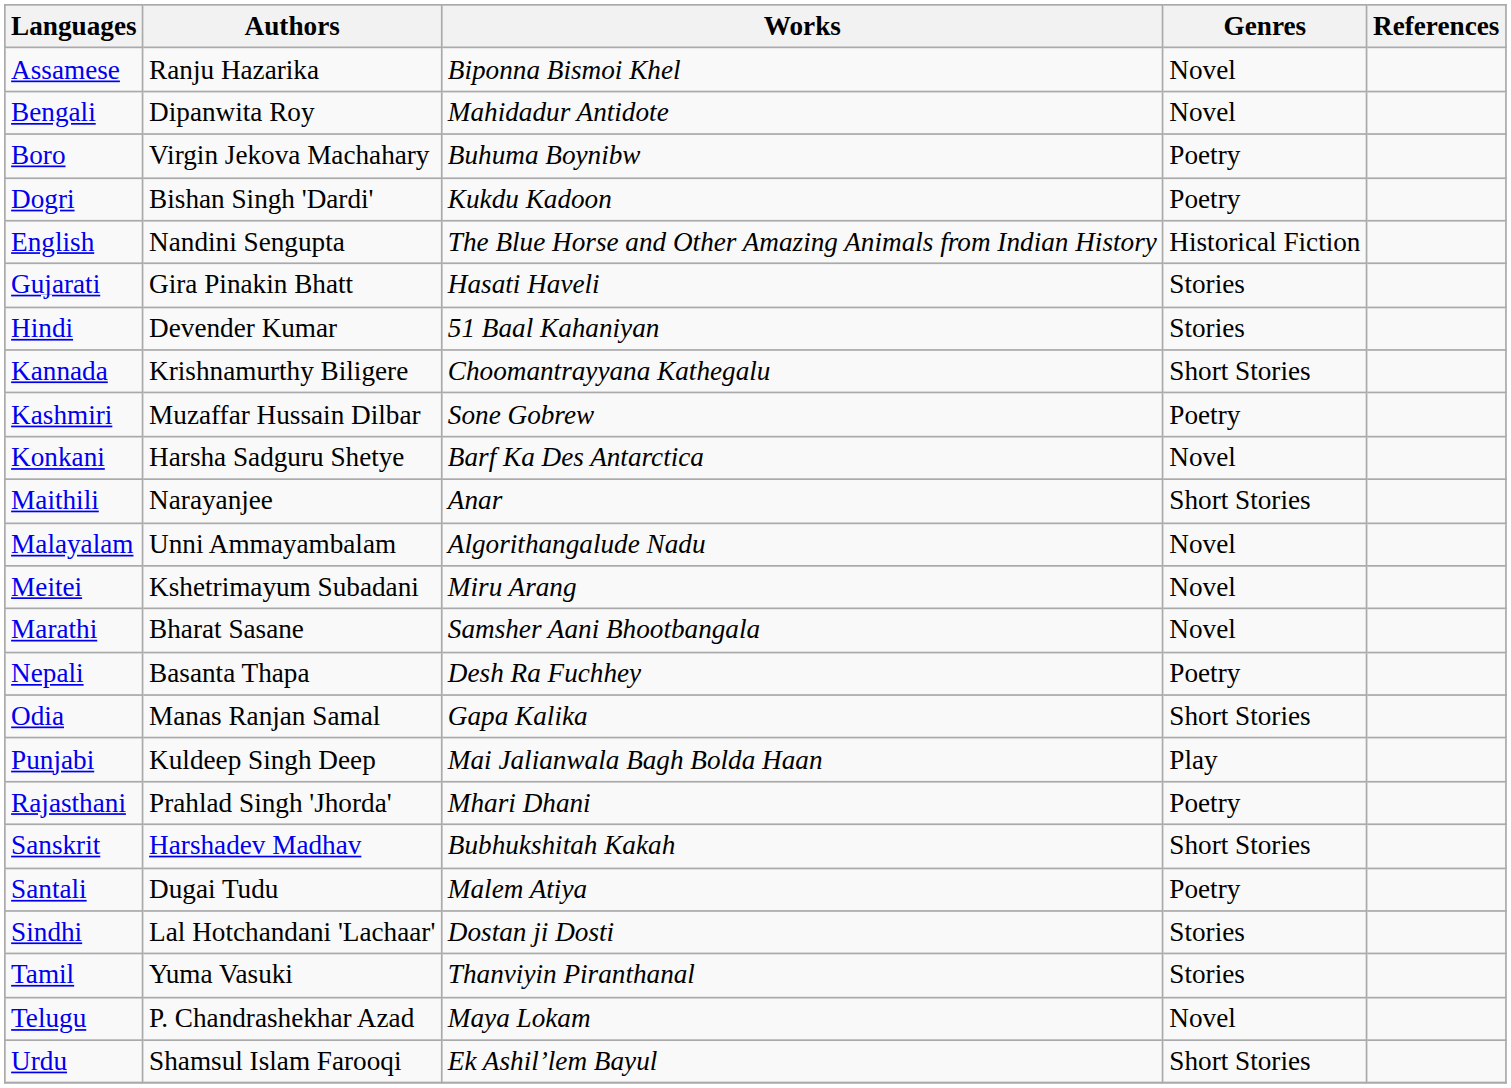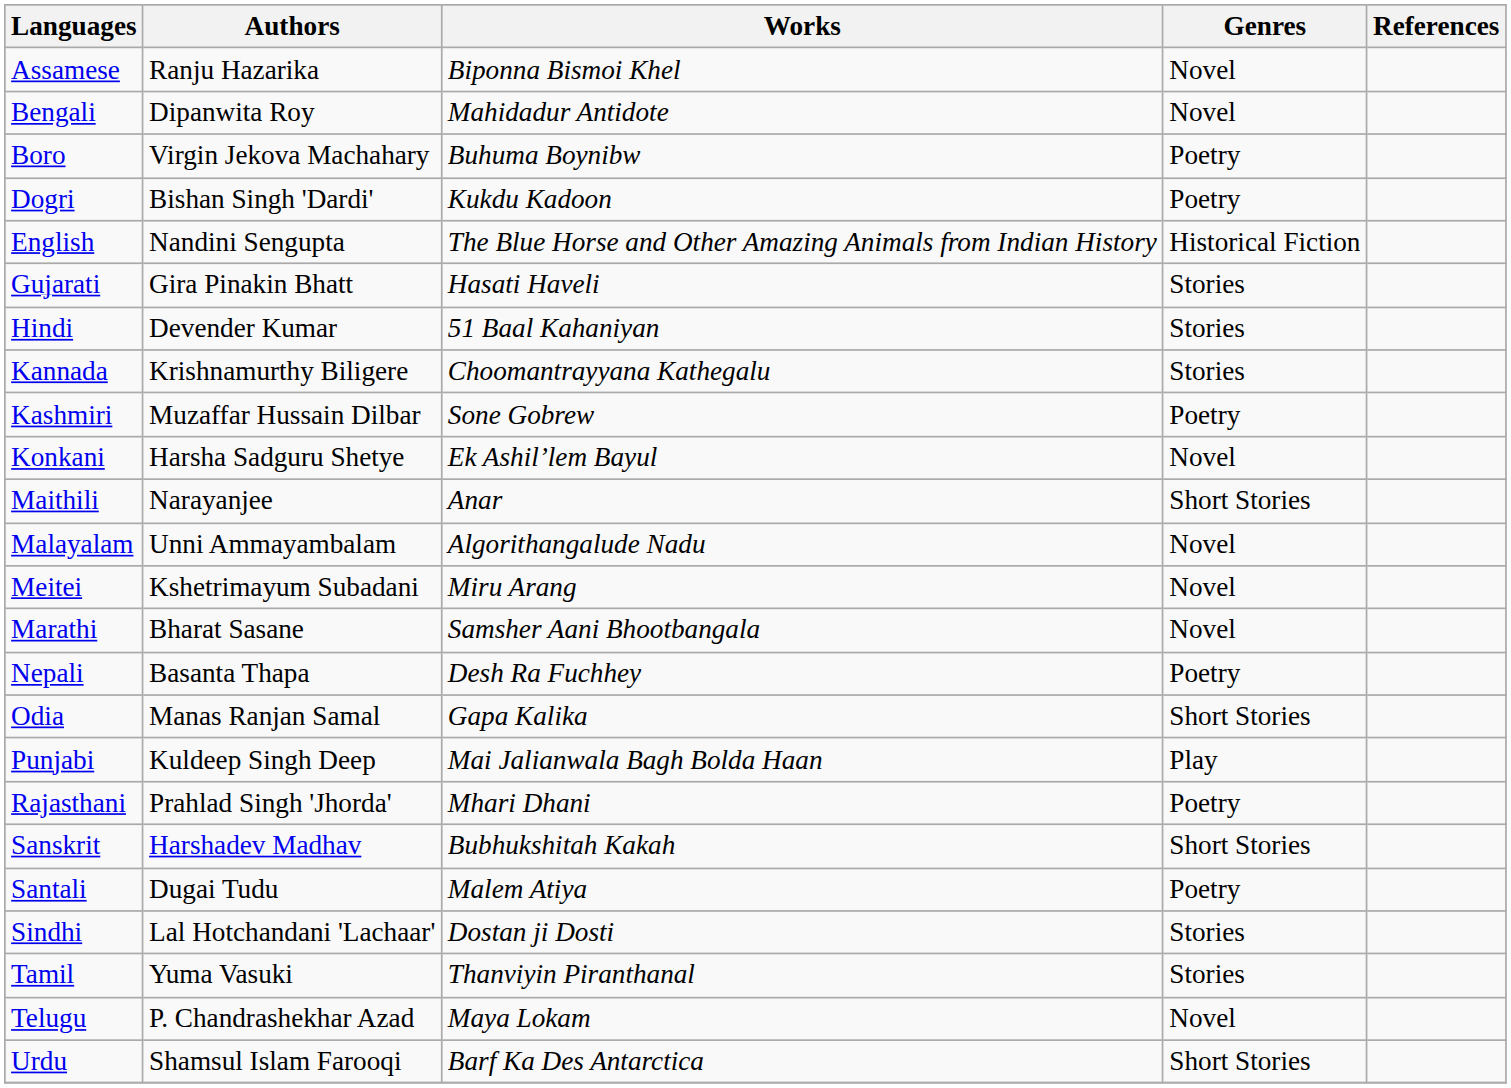 <table class="wikitable sortable">
 <tr>
 <th>Languages</th>
 <th>Authors</th>
 <th>Works</th>
 <th>Genres</th>
 <th class="unsortable">References</th>
 </tr>
 <tr>
 <td><a href='#'>Assamese</a></td>
 <td>Ranju Hazarika</td>
 <td><em>Biponna Bismoi Khel</em></td>
 <td>Novel</td>
 <td></td>
 </tr>
 <tr>
 <td><a href='#'>Bengali</a></td>
 <td>Dipanwita Roy</td>
 <td><em>Mahidadur Antidote</em></td>
 <td>Novel</td>
 <td></td>
 </tr>
 <tr>
 <td><a href='#'>Boro</a></td>
 <td>Virgin Jekova Machahary</td>
 <td><em>Buhuma Boynibw</em></td>
 <td>Poetry</td>
 <td></td>
 </tr>
 <tr>
 <td><a href='#'>Dogri</a></td>
 <td>Bishan Singh 'Dardi'</td>
 <td><em>Kukdu Kadoon</em></td>
 <td>Poetry</td>
 <td></td>
 </tr>
 <tr>
 <td><a href='#'>English</a></td>
 <td>Nandini Sengupta</td>
 <td><em>The Blue Horse and Other Amazing Animals from Indian History</em></td>
 <td>Historical Fiction</td>
 <td></td>
 </tr>
 <tr>
 <td><a href='#'>Gujarati</a></td>
 <td>Gira Pinakin Bhatt</td>
 <td><em>Hasati Haveli</em></td>
 <td>Stories</td>
 <td></td>
 </tr>
 <tr>
 <td><a href='#'>Hindi</a></td>
 <td>Devender Kumar</td>
 <td><em>51 Baal Kahaniyan</em></td>
 <td>Stories</td>
 <td></td>
 </tr>
 <tr>
 <td><a href='#'>Kannada</a></td>
 <td>Krishnamurthy Biligere</td>
 <td><em>Choomantrayyana Kathegalu</em></td>
-<td>Short Stories</td>
+<td>Stories</td>
 <td></td>
 </tr>
 <tr>
 <td><a href='#'>Kashmiri</a></td>
 <td>Muzaffar Hussain Dilbar</td>
 <td><em>Sone Gobrew</em></td>
 <td>Poetry</td>
 <td></td>
 </tr>
 <tr>
 <td><a href='#'>Konkani</a></td>
 <td>Harsha Sadguru Shetye</td>
-<td><em>Barf Ka Des Antarctica</em></td>
+<td><em>Ek Ashil’lem Bayul</em></td>
 <td>Novel</td>
 <td></td>
 </tr>
 <tr>
 <td><a href='#'>Maithili</a></td>
 <td>Narayanjee</td>
 <td><em>Anar</em></td>
 <td>Short Stories</td>
 <td></td>
 </tr>
 <tr>
 <td><a href='#'>Malayalam</a></td>
 <td>Unni Ammayambalam</td>
 <td><em>Algorithangalude Nadu</em></td>
 <td>Novel</td>
 <td></td>
 </tr>
 <tr>
 <td><a href='#'>Meitei</a></td>
 <td>Kshetrimayum Subadani</td>
 <td><em>Miru Arang</em></td>
 <td>Novel</td>
 <td></td>
 </tr>
 <tr>
 <td><a href='#'>Marathi</a></td>
 <td>Bharat Sasane</td>
 <td><em>Samsher Aani Bhootbangala</em></td>
 <td>Novel</td>
 <td></td>
 </tr>
 <tr>
 <td><a href='#'>Nepali</a></td>
 <td>Basanta Thapa</td>
 <td><em>Desh Ra Fuchhey</em></td>
 <td>Poetry</td>
 <td></td>
 </tr>
 <tr>
 <td><a href='#'>Odia</a></td>
 <td>Manas Ranjan Samal</td>
 <td><em>Gapa Kalika</em></td>
 <td>Short Stories</td>
 <td></td>
 </tr>
 <tr>
 <td><a href='#'>Punjabi</a></td>
 <td>Kuldeep Singh Deep</td>
 <td><em>Mai Jalianwala Bagh Bolda Haan</em></td>
 <td>Play</td>
 <td></td>
 </tr>
 <tr>
 <td><a href='#'>Rajasthani</a></td>
 <td>Prahlad Singh 'Jhorda'</td>
 <td><em>Mhari Dhani</em></td>
 <td>Poetry</td>
 <td></td>
 </tr>
 <tr>
 <td><a href='#'>Sanskrit</a></td>
 <td><a href='#'>Harshadev Madhav</a></td>
 <td><em>Bubhukshitah Kakah</em></td>
 <td>Short Stories</td>
 <td></td>
 </tr>
 <tr>
 <td><a href='#'>Santali</a></td>
 <td>Dugai Tudu</td>
 <td><em>Malem Atiya</em></td>
 <td>Poetry</td>
 <td></td>
 </tr>
 <tr>
 <td><a href='#'>Sindhi</a></td>
 <td>Lal Hotchandani 'Lachaar'</td>
 <td><em>Dostan ji Dosti</em></td>
 <td>Stories</td>
 <td></td>
 </tr>
 <tr>
 <td><a href='#'>Tamil</a></td>
 <td>Yuma Vasuki</td>
 <td><em>Thanviyin Piranthanal</em></td>
 <td>Stories</td>
 <td></td>
 </tr>
 <tr>
 <td><a href='#'>Telugu</a></td>
 <td>P. Chandrashekhar Azad</td>
 <td><em>Maya Lokam</em></td>
 <td>Novel</td>
 <td></td>
 </tr>
 <tr>
 <td><a href='#'>Urdu</a></td>
 <td>Shamsul Islam Farooqi</td>
-<td><em>Ek Ashil’lem Bayul</em></td>
+<td><em>Barf Ka Des Antarctica</em></td>
 <td>Short Stories</td>
 <td></td>
 </tr>
 <tr>
 </tr>
 </table>
